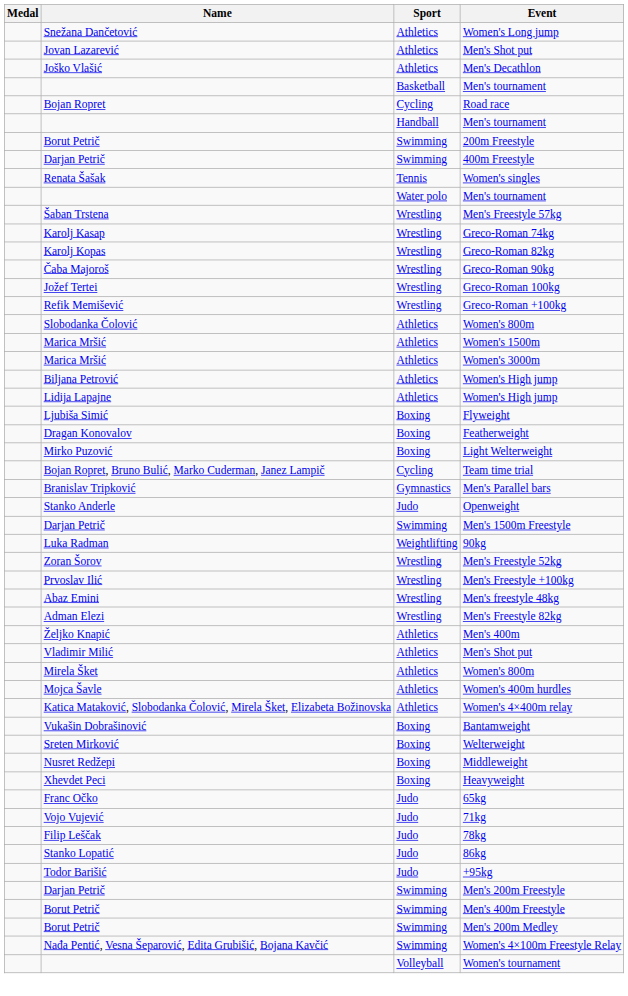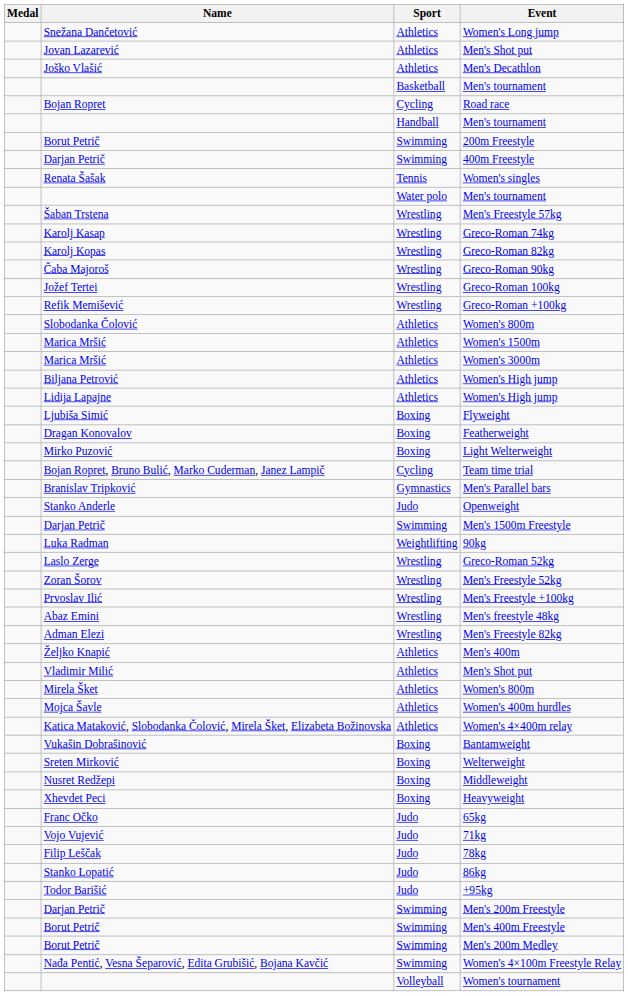 <table class="wikitable sortable">
 <tr>
 <th>Medal</th>
 <th>Name</th>
 <th>Sport</th>
 <th>Event</th>
 </tr>
 <tr>
 <td></td>
 <td><a href='#'>Snežana Dančetović</a></td>
 <td> <a href='#'>Athletics</a></td>
 <td><a href='#'>Women's Long jump</a></td>
 </tr>
 <tr>
 <td></td>
 <td><a href='#'>Jovan Lazarević</a></td>
 <td> <a href='#'>Athletics</a></td>
 <td><a href='#'>Men's Shot put</a></td>
 </tr>
 <tr>
 <td></td>
 <td><a href='#'>Joško Vlašić</a></td>
 <td> <a href='#'>Athletics</a></td>
 <td><a href='#'>Men's Decathlon</a></td>
 </tr>
 <tr>
 <td></td>
 <td><br></td>
 <td> <a href='#'>Basketball</a></td>
 <td><a href='#'>Men's tournament</a></td>
 </tr>
 <tr>
 <td></td>
 <td><a href='#'>Bojan Ropret</a></td>
 <td> <a href='#'>Cycling</a></td>
 <td><a href='#'>Road race</a></td>
 </tr>
 <tr>
 <td></td>
 <td><br></td>
 <td> <a href='#'>Handball</a></td>
 <td><a href='#'>Men's tournament</a></td>
 </tr>
 <tr>
 <td></td>
 <td><a href='#'>Borut Petrič</a></td>
 <td> <a href='#'>Swimming</a></td>
 <td><a href='#'>200m Freestyle</a></td>
 </tr>
 <tr>
 <td></td>
 <td><a href='#'>Darjan Petrič</a></td>
 <td> <a href='#'>Swimming</a></td>
 <td><a href='#'>400m Freestyle</a></td>
 </tr>
 <tr>
 <td></td>
 <td><a href='#'>Renata Šašak</a></td>
 <td> <a href='#'>Tennis</a></td>
 <td><a href='#'>Women's singles</a></td>
 </tr>
 <tr>
 <td></td>
 <td><br></td>
 <td> <a href='#'>Water polo</a></td>
 <td><a href='#'>Men's tournament</a></td>
 </tr>
 <tr>
 <td></td>
 <td><a href='#'>Šaban Trstena</a></td>
 <td> <a href='#'>Wrestling</a></td>
 <td><a href='#'>Men's Freestyle 57kg</a></td>
 </tr>
 <tr>
 <td></td>
 <td><a href='#'>Karolj Kasap</a></td>
 <td> <a href='#'>Wrestling</a></td>
 <td><a href='#'>Greco-Roman 74kg</a></td>
 </tr>
 <tr>
 <td></td>
 <td><a href='#'>Karolj Kopas</a></td>
 <td> <a href='#'>Wrestling</a></td>
 <td><a href='#'>Greco-Roman 82kg</a></td>
 </tr>
 <tr>
 <td></td>
 <td><a href='#'>Čaba Majoroš</a></td>
 <td> <a href='#'>Wrestling</a></td>
 <td><a href='#'>Greco-Roman 90kg</a></td>
 </tr>
 <tr>
 <td></td>
 <td><a href='#'>Jožef Tertei</a></td>
 <td> <a href='#'>Wrestling</a></td>
 <td><a href='#'>Greco-Roman 100kg</a></td>
 </tr>
 <tr>
 <td></td>
 <td><a href='#'>Refik Memišević</a></td>
 <td> <a href='#'>Wrestling</a></td>
 <td><a href='#'>Greco-Roman +100kg</a></td>
 </tr>
 <tr>
 <td></td>
 <td><a href='#'>Slobodanka Čolović</a></td>
 <td> <a href='#'>Athletics</a></td>
 <td><a href='#'>Women's 800m</a></td>
 </tr>
 <tr>
 <td></td>
 <td><a href='#'>Marica Mršić</a></td>
 <td> <a href='#'>Athletics</a></td>
 <td><a href='#'>Women's 1500m</a></td>
 </tr>
 <tr>
 <td></td>
 <td><a href='#'>Marica Mršić</a></td>
 <td> <a href='#'>Athletics</a></td>
 <td><a href='#'>Women's 3000m</a></td>
 </tr>
 <tr>
 <td></td>
 <td><a href='#'>Biljana Petrović</a></td>
 <td> <a href='#'>Athletics</a></td>
 <td><a href='#'>Women's High jump</a></td>
 </tr>
 <tr>
 <td></td>
 <td><a href='#'>Lidija Lapajne</a></td>
 <td> <a href='#'>Athletics</a></td>
 <td><a href='#'>Women's High jump</a></td>
 </tr>
 <tr>
 <td></td>
 <td><a href='#'>Ljubiša Simić</a></td>
 <td> <a href='#'>Boxing</a></td>
 <td><a href='#'>Flyweight</a></td>
 </tr>
 <tr>
 <td></td>
 <td><a href='#'>Dragan Konovalov</a></td>
 <td> <a href='#'>Boxing</a></td>
 <td><a href='#'>Featherweight</a></td>
 </tr>
 <tr>
 <td></td>
 <td><a href='#'>Mirko Puzović</a></td>
 <td> <a href='#'>Boxing</a></td>
 <td><a href='#'>Light Welterweight</a></td>
 </tr>
 <tr>
 <td></td>
 <td><a href='#'>Bojan Ropret</a>, <a href='#'>Bruno Bulić</a>, <a href='#'>Marko Cuderman</a>, <a href='#'>Janez Lampič</a></td>
 <td> <a href='#'>Cycling</a></td>
 <td><a href='#'>Team time trial</a></td>
 </tr>
 <tr>
 <td></td>
 <td><a href='#'>Branislav Tripković</a></td>
 <td> <a href='#'>Gymnastics</a></td>
 <td><a href='#'>Men's Parallel bars</a></td>
 </tr>
 <tr>
 <td></td>
 <td><a href='#'>Stanko Anderle</a></td>
 <td> <a href='#'>Judo</a></td>
 <td><a href='#'>Openweight</a></td>
 </tr>
 <tr>
 <td></td>
 <td><a href='#'>Darjan Petrič</a></td>
 <td> <a href='#'>Swimming</a></td>
 <td><a href='#'>Men's 1500m Freestyle</a></td>
 </tr>
 <tr>
 <td></td>
 <td><a href='#'>Luka Radman</a></td>
 <td> <a href='#'>Weightlifting</a></td>
 <td><a href='#'>90kg</a></td>
 </tr>
 <tr>
 <td></td>
+<td><a href='#'>Laslo Zerge</a></td>
+<td> <a href='#'>Wrestling</a></td>
+<td><a href='#'>Greco-Roman 52kg</a></td>
+</tr>
+<tr>
+<td></td>
 <td><a href='#'>Zoran Šorov</a></td>
 <td> <a href='#'>Wrestling</a></td>
 <td><a href='#'>Men's Freestyle 52kg</a></td>
 </tr>
 <tr>
 <td></td>
 <td><a href='#'>Prvoslav Ilić</a></td>
 <td> <a href='#'>Wrestling</a></td>
 <td><a href='#'>Men's Freestyle +100kg</a></td>
 </tr>
 <tr>
 <td></td>
 <td><a href='#'>Abaz Emini</a></td>
 <td> <a href='#'>Wrestling</a></td>
 <td><a href='#'>Men's freestyle 48kg</a></td>
 </tr>
 <tr>
 <td></td>
 <td><a href='#'>Adman Elezi</a></td>
 <td> <a href='#'>Wrestling</a></td>
 <td><a href='#'>Men's Freestyle 82kg</a></td>
 </tr>
 <tr>
 <td></td>
 <td><a href='#'>Željko Knapić</a></td>
 <td> <a href='#'>Athletics</a></td>
 <td><a href='#'>Men's 400m</a></td>
 </tr>
 <tr>
 <td></td>
 <td><a href='#'>Vladimir Milić</a></td>
 <td> <a href='#'>Athletics</a></td>
 <td><a href='#'>Men's Shot put</a></td>
 </tr>
 <tr>
 <td></td>
 <td><a href='#'>Mirela Šket</a></td>
 <td> <a href='#'>Athletics</a></td>
 <td><a href='#'>Women's 800m</a></td>
 </tr>
 <tr>
 <td></td>
 <td><a href='#'>Mojca Šavle</a></td>
 <td> <a href='#'>Athletics</a></td>
 <td><a href='#'>Women's 400m hurdles</a></td>
 </tr>
 <tr>
 <td></td>
 <td><a href='#'>Katica Mataković</a>, <a href='#'>Slobodanka Čolović</a>, <a href='#'>Mirela Šket</a>, <a href='#'>Elizabeta Božinovska</a></td>
 <td> <a href='#'>Athletics</a></td>
 <td><a href='#'>Women's 4×400m relay</a></td>
 </tr>
 <tr>
 <td></td>
 <td><a href='#'>Vukašin Dobrašinović</a></td>
 <td> <a href='#'>Boxing</a></td>
 <td><a href='#'>Bantamweight</a></td>
 </tr>
 <tr>
 <td></td>
 <td><a href='#'>Sreten Mirković</a></td>
 <td> <a href='#'>Boxing</a></td>
 <td><a href='#'>Welterweight</a></td>
 </tr>
 <tr>
 <td></td>
 <td><a href='#'>Nusret Redžepi</a></td>
 <td> <a href='#'>Boxing</a></td>
 <td><a href='#'>Middleweight</a></td>
 </tr>
 <tr>
 <td></td>
 <td><a href='#'>Xhevdet Peci</a></td>
 <td> <a href='#'>Boxing</a></td>
 <td><a href='#'>Heavyweight</a></td>
 </tr>
 <tr>
 <td></td>
 <td><a href='#'>Franc Očko</a></td>
 <td> <a href='#'>Judo</a></td>
 <td><a href='#'>65kg</a></td>
 </tr>
 <tr>
 <td></td>
 <td><a href='#'>Vojo Vujević</a></td>
 <td> <a href='#'>Judo</a></td>
 <td><a href='#'>71kg</a></td>
 </tr>
 <tr>
 <td></td>
 <td><a href='#'>Filip Leščak</a></td>
 <td> <a href='#'>Judo</a></td>
 <td><a href='#'>78kg</a></td>
 </tr>
 <tr>
 <td></td>
 <td><a href='#'>Stanko Lopatić</a></td>
 <td> <a href='#'>Judo</a></td>
 <td><a href='#'>86kg</a></td>
 </tr>
 <tr>
 <td></td>
 <td><a href='#'>Todor Barišić</a></td>
 <td> <a href='#'>Judo</a></td>
 <td><a href='#'>+95kg</a></td>
 </tr>
 <tr>
 <td></td>
 <td><a href='#'>Darjan Petrič</a></td>
 <td> <a href='#'>Swimming</a></td>
 <td><a href='#'>Men's 200m Freestyle</a></td>
 </tr>
 <tr>
 <td></td>
 <td><a href='#'>Borut Petrič</a></td>
 <td> <a href='#'>Swimming</a></td>
 <td><a href='#'>Men's 400m Freestyle</a></td>
 </tr>
 <tr>
 <td></td>
 <td><a href='#'>Borut Petrič</a></td>
 <td> <a href='#'>Swimming</a></td>
 <td><a href='#'>Men's 200m Medley</a></td>
 </tr>
 <tr>
 <td></td>
 <td><a href='#'>Nađa Pentić</a>, <a href='#'>Vesna Šeparović</a>, <a href='#'>Edita Grubišić</a>, <a href='#'>Bojana Kavčić</a></td>
 <td> <a href='#'>Swimming</a></td>
 <td><a href='#'>Women's 4×100m Freestyle Relay</a></td>
 </tr>
 <tr>
 <td></td>
 <td><br></td>
 <td> <a href='#'>Volleyball</a></td>
 <td><a href='#'>Women's tournament</a></td>
 </tr>
 </table>
